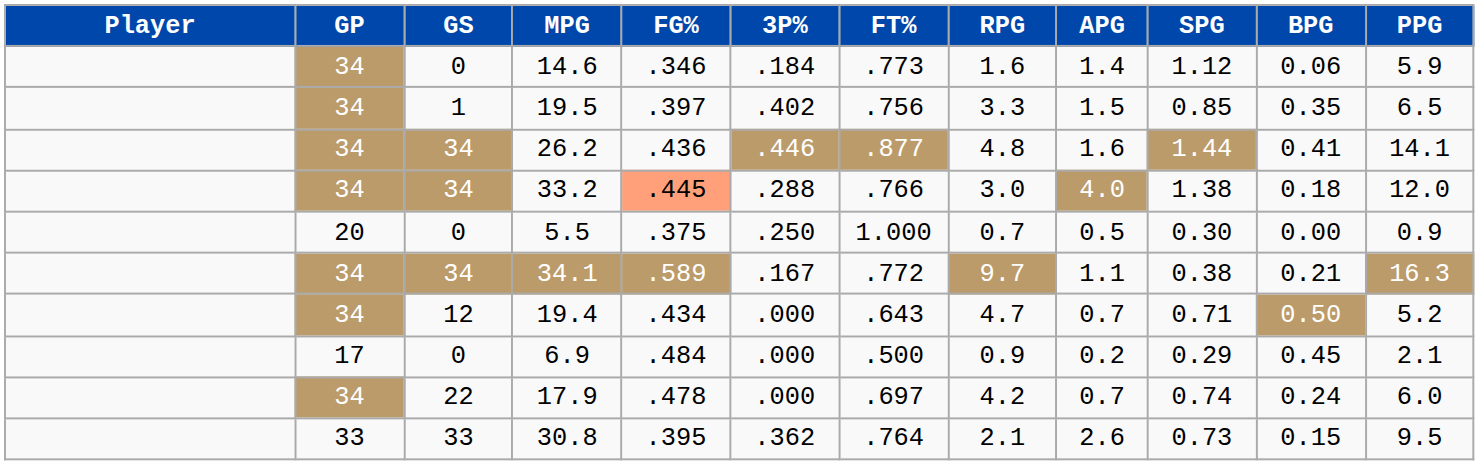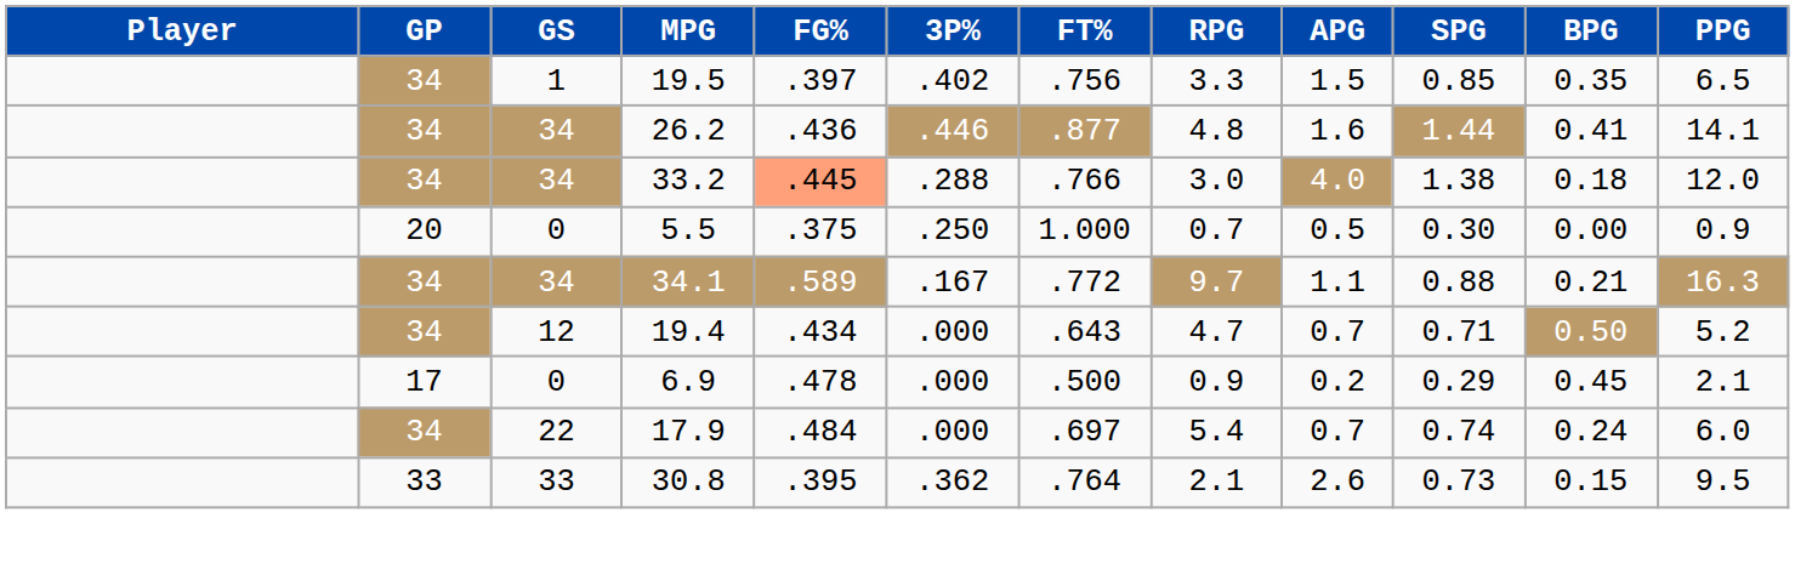 <table class="wikitable sortable" style="text-align:center;">
 <tr>
 <th style="background:#0047AB;color:white;" width="16%">Player</th>
 <th style="background:#0047AB;color:white;" width="6%">GP</th>
 <th style="background:#0047AB;color:white;" width="6%">GS</th>
 <th style="background:#0047AB;color:white;" width="6%">MPG</th>
 <th style="background:#0047AB;color:white;" width="6%">FG%</th>
 <th style="background:#0047AB;color:white;" width="6%">3P%</th>
 <th style="background:#0047AB;color:white;" width="6%">FT%</th>
 <th style="background:#0047AB;color:white;" width="6%">RPG</th>
 <th style="background:#0047AB;color:white;" width="5%">APG</th>
 <th style="background:#0047AB;color:white;" width="6%">SPG</th>
 <th style="background:#0047AB;color:white;" width="6%">BPG</th>
 <th style="background:#0047AB;color:white;" width="6%">PPG</th>
-</tr>
-<tr>
-<td></td>
-<td style="background:#bc9b6a;color:white;">34</td>
-<td>0</td>
-<td>14.6</td>
-<td>.346</td>
-<td>.184</td>
-<td>.773</td>
-<td>1.6</td>
-<td>1.4</td>
-<td>1.12</td>
-<td>0.06</td>
-<td>5.9</td>
 </tr>
 <tr>
 <td></td>
 <td style="background:#bc9b6a;color:white;">34</td>
 <td>1</td>
 <td>19.5</td>
 <td>.397</td>
 <td>.402</td>
 <td>.756</td>
 <td>3.3</td>
 <td>1.5</td>
 <td>0.85</td>
 <td>0.35</td>
 <td>6.5</td>
 </tr>
 <tr>
 <td></td>
 <td style="background:#bc9b6a;color:white;">34</td>
 <td style="background:#bc9b6a;color:white;">34</td>
 <td>26.2</td>
 <td>.436</td>
 <td style="background:#bc9b6a;color:white;">.446</td>
 <td style="background:#bc9b6a;color:white;">.877</td>
 <td>4.8</td>
 <td>1.6</td>
 <td style="background:#bc9b6a;color:white;">1.44</td>
 <td>0.41</td>
 <td>14.1</td>
 </tr>
 <tr>
 <td></td>
 <td style="background:#bc9b6a;color:white;">34</td>
 <td style="background:#bc9b6a;color:white;">34</td>
 <td>33.2</td>
 <td style="background: lightsalmon;">.445</td>
 <td>.288</td>
 <td>.766</td>
 <td>3.0</td>
 <td style="background:#bc9b6a;color:white;">4.0</td>
 <td>1.38</td>
 <td>0.18</td>
 <td>12.0</td>
 </tr>
 <tr>
 <td></td>
 <td>20</td>
 <td>0</td>
 <td>5.5</td>
 <td>.375</td>
 <td>.250</td>
 <td>1.000</td>
 <td>0.7</td>
 <td>0.5</td>
 <td>0.30</td>
 <td>0.00</td>
 <td>0.9</td>
 </tr>
 <tr>
 <td></td>
 <td style="background:#bc9b6a;color:white;">34</td>
 <td style="background:#bc9b6a;color:white;">34</td>
 <td style="background:#bc9b6a;color:white;">34.1</td>
 <td style="background:#bc9b6a;color:white;">.589</td>
 <td>.167</td>
 <td>.772</td>
 <td style="background:#bc9b6a;color:white;">9.7</td>
 <td>1.1</td>
-<td>0.38</td>
+<td>0.88</td>
 <td>0.21</td>
 <td style="background:#bc9b6a;color:white;">16.3</td>
 </tr>
 <tr>
 <td></td>
 <td style="background:#bc9b6a;color:white;">34</td>
 <td>12</td>
 <td>19.4</td>
 <td>.434</td>
 <td>.000</td>
 <td>.643</td>
 <td>4.7</td>
 <td>0.7</td>
 <td>0.71</td>
 <td style="background:#bc9b6a;color:white;">0.50</td>
 <td>5.2</td>
 </tr>
 <tr>
 <td></td>
 <td>17</td>
 <td>0</td>
 <td>6.9</td>
-<td>.484</td>
+<td>.478</td>
 <td>.000</td>
 <td>.500</td>
 <td>0.9</td>
 <td>0.2</td>
 <td>0.29</td>
 <td>0.45</td>
 <td>2.1</td>
 </tr>
 <tr>
 <td></td>
 <td style="background:#bc9b6a;color:white;">34</td>
 <td>22</td>
 <td>17.9</td>
-<td>.478</td>
+<td>.484</td>
 <td>.000</td>
 <td>.697</td>
-<td>4.2</td>
+<td>5.4</td>
 <td>0.7</td>
 <td>0.74</td>
 <td>0.24</td>
 <td>6.0</td>
 </tr>
 <tr>
 <td></td>
 <td>33</td>
 <td>33</td>
 <td>30.8</td>
 <td>.395</td>
 <td>.362</td>
 <td>.764</td>
 <td>2.1</td>
 <td>2.6</td>
 <td>0.73</td>
 <td>0.15</td>
 <td>9.5</td>
 </tr>
 </table>
